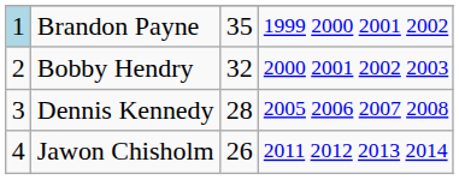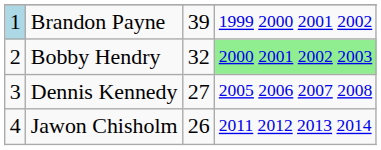 <table class="wikitable">
 <tr>
 </tr>
 <tr>
 <td style="background: lightblue;">1</td>
 <td>Brandon Payne</td>
-<td>35</td>
+<td>39</td>
 <td style="font-size:80%;"><a href='#'>1999</a> <a href='#'>2000</a> <a href='#'>2001</a> <a href='#'>2002</a></td>
 </tr>
 <tr>
 <td>2</td>
 <td>Bobby Hendry</td>
 <td>32</td>
-<td style="font-size:80%;"><a href='#'>2000</a> <a href='#'>2001</a> <a href='#'>2002</a> <a href='#'>2003</a></td>
+<td style="background: lightgreen; font-size:80%;"><a href='#'>2000</a> <a href='#'>2001</a> <a href='#'>2002</a> <a href='#'>2003</a></td>
 </tr>
 <tr>
 <td>3</td>
 <td>Dennis Kennedy</td>
-<td>28</td>
+<td>27</td>
 <td style="font-size:80%;"><a href='#'>2005</a> <a href='#'>2006</a> <a href='#'>2007</a> <a href='#'>2008</a></td>
 </tr>
 <tr>
 <td>4</td>
 <td>Jawon Chisholm</td>
 <td>26</td>
 <td style="font-size:80%;"><a href='#'>2011</a> <a href='#'>2012</a> <a href='#'>2013</a> <a href='#'>2014</a></td>
 </tr>
 </table>
